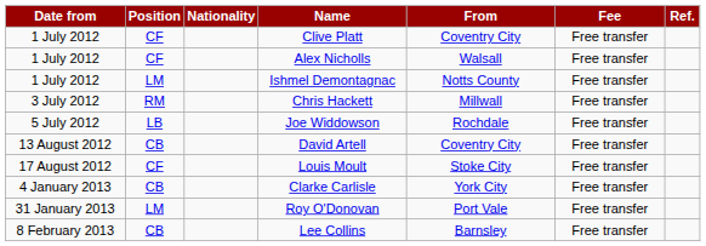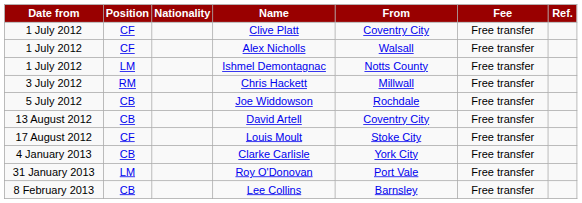 <table class="wikitable"  style="text-align:center; font-size:88%; ">
 <tr>
 <th style="background:#990000; color:white; width:120px;">Date from</th>
 <th style="background:#990000; color:white; width:50px;">Position</th>
 <th style="background:#990000; color:white; width:50px;">Nationality</th>
 <th style="background:#990000; color:white; width:150px;">Name</th>
 <th style="background:#990000; color:white; width:150px;">From</th>
 <th style="background:#990000; color:white; width:110px;">Fee</th>
 <th style="background:#990000; color:white; width:30px;">Ref.</th>
 </tr>
 <tr>
 <td>1 July 2012</td>
 <td><a href='#'>CF</a></td>
 <td></td>
 <td><a href='#'>Clive Platt</a></td>
 <td><a href='#'>Coventry City</a></td>
 <td>Free transfer</td>
 <td></td>
 </tr>
 <tr>
 <td>1 July 2012</td>
 <td><a href='#'>CF</a></td>
 <td></td>
 <td><a href='#'>Alex Nicholls</a></td>
 <td><a href='#'>Walsall</a></td>
 <td>Free transfer</td>
 <td></td>
 </tr>
 <tr>
 <td>1 July 2012</td>
 <td><a href='#'>LM</a></td>
 <td></td>
 <td><a href='#'>Ishmel Demontagnac</a></td>
 <td><a href='#'>Notts County</a></td>
 <td>Free transfer</td>
 <td></td>
 </tr>
 <tr>
 <td>3 July 2012</td>
 <td><a href='#'>RM</a></td>
 <td></td>
 <td><a href='#'>Chris Hackett</a></td>
 <td><a href='#'>Millwall</a></td>
 <td>Free transfer</td>
 <td></td>
 </tr>
 <tr>
 <td>5 July 2012</td>
-<td><a href='#'>LB</a></td>
+<td><a href='#'>CB</a></td>
 <td></td>
 <td><a href='#'>Joe Widdowson</a></td>
 <td><a href='#'>Rochdale</a></td>
 <td>Free transfer</td>
 <td></td>
 </tr>
 <tr>
 <td>13 August 2012</td>
 <td><a href='#'>CB</a></td>
 <td></td>
 <td><a href='#'>David Artell</a></td>
 <td><a href='#'>Coventry City</a></td>
 <td>Free transfer</td>
 <td></td>
 </tr>
 <tr>
 <td>17 August 2012</td>
 <td><a href='#'>CF</a></td>
 <td></td>
 <td><a href='#'>Louis Moult</a></td>
 <td><a href='#'>Stoke City</a></td>
 <td>Free transfer</td>
 <td></td>
 </tr>
 <tr>
 <td>4 January 2013</td>
 <td><a href='#'>CB</a></td>
 <td></td>
 <td><a href='#'>Clarke Carlisle</a></td>
 <td><a href='#'>York City</a></td>
 <td>Free transfer</td>
 <td></td>
 </tr>
 <tr>
 <td>31 January 2013</td>
 <td><a href='#'>LM</a></td>
 <td></td>
 <td><a href='#'>Roy O'Donovan</a></td>
 <td><a href='#'>Port Vale</a></td>
 <td>Free transfer</td>
 <td></td>
 </tr>
 <tr>
 <td>8 February 2013</td>
 <td><a href='#'>CB</a></td>
 <td></td>
 <td><a href='#'>Lee Collins</a></td>
 <td><a href='#'>Barnsley</a></td>
 <td>Free transfer</td>
 <td></td>
 </tr>
 </table>
